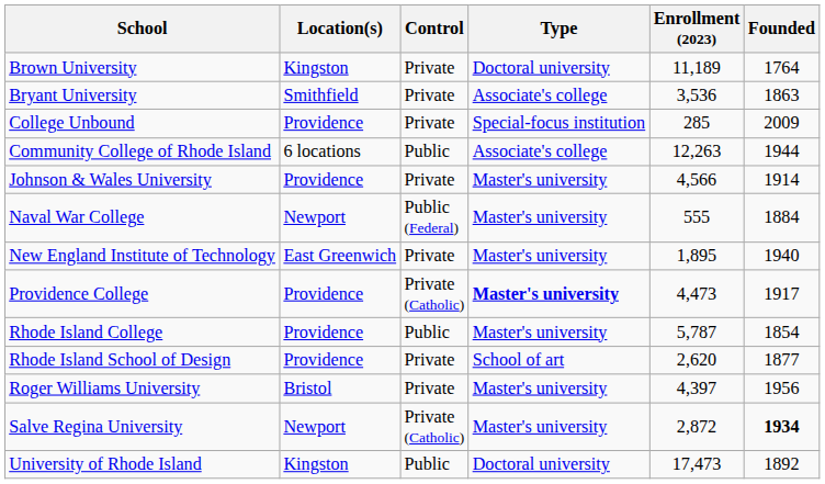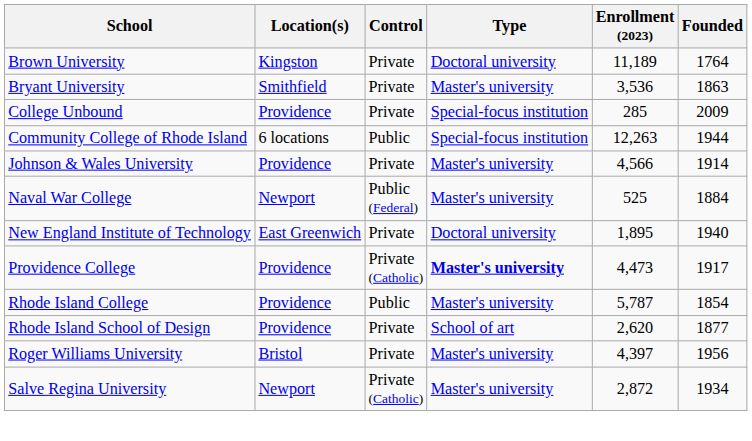 <table class="wikitable sortable">
 <tr>
 <th>School</th>
 <th>Location(s)</th>
 <th>Control</th>
 <th>Type</th>
 <th data-sort-type="number">Enrollment<br><small>(2023)</small></th>
 <th>Founded</th>
 </tr>
 <tr>
 <td align="left"><a href='#'>Brown University</a></td>
 <td><a href='#'>Kingston</a></td>
 <td align="left">Private</td>
 <td><a href='#'>Doctoral university</a></td>
 <td align="center">11,189</td>
 <td align="center">1764</td>
 </tr>
 <tr>
 <td align="left"><a href='#'>Bryant University</a></td>
 <td><a href='#'>Smithfield</a></td>
 <td align="left">Private</td>
-<td><a href='#'>Associate's college</a></td>
+<td><a href='#'>Master's university</a></td>
 <td align="center">3,536</td>
 <td align="center">1863</td>
 </tr>
 <tr>
 <td align="left"><a href='#'>College Unbound</a></td>
 <td><a href='#'>Providence</a></td>
 <td align="left">Private</td>
 <td><a href='#'>Special-focus institution</a></td>
 <td align="center">285</td>
 <td align="center">2009</td>
 </tr>
 <tr>
 <td align="left"><a href='#'>Community College of Rhode Island</a></td>
 <td>6 locations</td>
 <td align="left">Public</td>
-<td><a href='#'>Associate's college</a></td>
+<td><a href='#'>Special-focus institution</a></td>
 <td align="center">12,263</td>
 <td align="center">1944</td>
 </tr>
 <tr>
 <td align="left"><a href='#'>Johnson & Wales University</a></td>
 <td><a href='#'>Providence</a></td>
 <td align="left">Private</td>
 <td><a href='#'>Master's university</a></td>
 <td align="center">4,566</td>
 <td align="center">1914</td>
 </tr>
 <tr>
 <td align="left"><a href='#'>Naval War College</a></td>
 <td><a href='#'>Newport</a></td>
 <td align="left">Public<br><small>(<a href='#'>Federal</a>)</small></td>
 <td><a href='#'>Master's university</a></td>
-<td align="center">555</td>
+<td align="center">525</td>
 <td align="center">1884</td>
 </tr>
 <tr>
 <td align="left"><a href='#'>New England Institute of Technology</a></td>
 <td><a href='#'>East Greenwich</a></td>
 <td align="left">Private</td>
-<td><a href='#'>Master's university</a></td>
+<td><a href='#'>Doctoral university</a></td>
 <td align="center">1,895</td>
 <td align="center">1940</td>
 </tr>
 <tr>
 <td align="left"><a href='#'>Providence College</a></td>
 <td><a href='#'>Providence</a></td>
 <td align="left">Private<br><small>(<a href='#'>Catholic</a>)</small></td>
 <td><strong><a href='#'>Master's university</a></strong></td>
 <td align="center">4,473</td>
 <td align="center">1917</td>
 </tr>
 <tr>
 <td align="left"><a href='#'>Rhode Island College</a></td>
 <td><a href='#'>Providence</a></td>
 <td align="left">Public</td>
 <td><a href='#'>Master's university</a></td>
 <td align="center">5,787</td>
 <td align="center">1854</td>
 </tr>
 <tr>
 <td align="left"><a href='#'>Rhode Island School of Design</a></td>
 <td><a href='#'>Providence</a></td>
 <td align="left">Private</td>
 <td><a href='#'>School of art</a></td>
 <td align="center">2,620</td>
 <td align="center">1877</td>
 </tr>
 <tr>
 <td align="left"><a href='#'>Roger Williams University</a></td>
 <td><a href='#'>Bristol</a></td>
 <td align="left">Private</td>
 <td><a href='#'>Master's university</a></td>
 <td align="center">4,397</td>
 <td align="center">1956</td>
 </tr>
 <tr>
 <td align="left"><a href='#'>Salve Regina University</a></td>
 <td><a href='#'>Newport</a></td>
 <td align="left">Private<br><small>(<a href='#'>Catholic</a>)</small></td>
 <td><a href='#'>Master's university</a></td>
 <td align="center">2,872</td>
-<td align="center"><strong>1934</strong></td>
-</tr>
-<tr>
-<td align="left"><a href='#'>University of Rhode Island</a></td>
-<td><a href='#'>Kingston</a></td>
-<td align="left">Public</td>
-<td><a href='#'>Doctoral university</a></td>
-<td align="center">17,473</td>
-<td align="center">1892</td>
+<td align="center">1934</td>
 </tr>
 </table>
